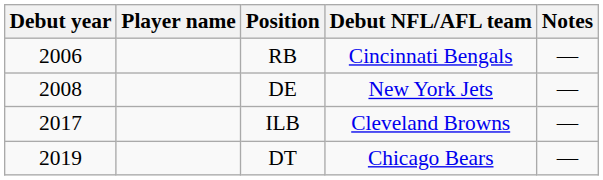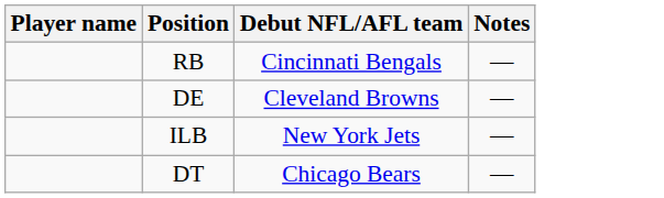 <table class="wikitable sortable" style="text-align: center;">
 <tr>
-<th>Debut year</th>
 <th>Player name</th>
 <th>Position</th>
 <th>Debut NFL/AFL team</th>
 <th>Notes</th>
 </tr>
 <tr>
-<td align="center">2006</td>
 <td align="center"></td>
 <td align="center">RB</td>
 <td align="center"><a href='#'>Cincinnati Bengals</a></td>
 <td align="center">—</td>
 </tr>
 <tr>
-<td align="center">2008</td>
 <td align="center"></td>
 <td align="center">DE</td>
+<td align="center"><a href='#'>Cleveland Browns</a></td>
+<td align="center">—</td>
+</tr>
+<tr>
+<td align="center"></td>
+<td align="center">ILB</td>
 <td align="center"><a href='#'>New York Jets</a></td>
 <td align="center">—</td>
 </tr>
 <tr>
-<td align="center">2017</td>
-<td align="center"></td>
-<td align="center">ILB</td>
-<td align="center"><a href='#'>Cleveland Browns</a></td>
-<td align="center">—</td>
-</tr>
-<tr>
-<td align="center">2019</td>
 <td align="center"></td>
 <td align="center">DT</td>
 <td align="center"><a href='#'>Chicago Bears</a></td>
 <td align="center">—</td>
 </tr>
 </table>
